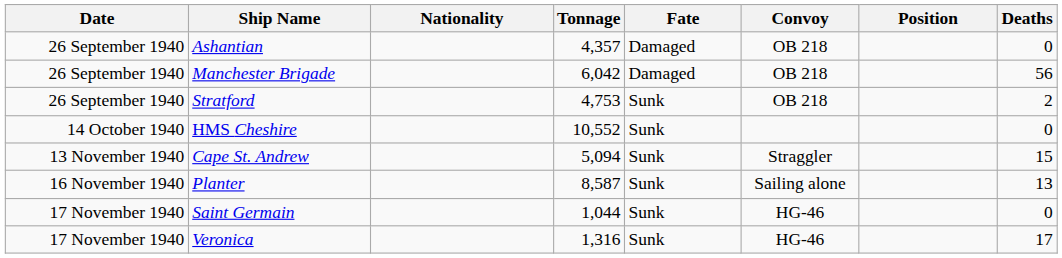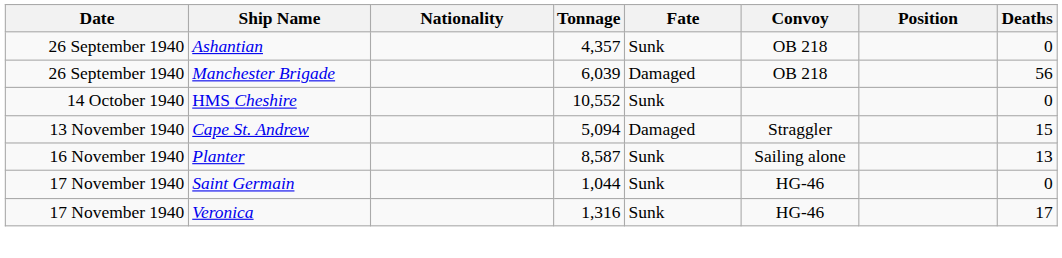 <table class="wikitable sortable" style="margin: 1em auto 1em auto;" style="margin: 1em auto 1em auto;">
 <tr>
 <th width="160px">Date</th>
 <th width="160px">Ship Name</th>
 <th width="160px">Nationality</th>
 <th width="20px">Tonnage</th>
 <th width="100px">Fate</th>
 <th width="100px">Convoy</th>
 <th width="120px">Position</th>
 <th width="20px">Deaths</th>
 </tr>
 <tr>
 <td align="right">26 September 1940</td>
 <td align="left"><a href='#'><em>Ashantian</em></a></td>
 <td align="left"></td>
 <td align="right">4,357</td>
-<td align="left">Damaged</td>
+<td align="left">Sunk</td>
 <td align="center">OB 218</td>
 <td align="right"></td>
 <td align="right">0</td>
 </tr>
 <tr>
 <td align="right">26 September 1940</td>
 <td align="left"><a href='#'><em>Manchester Brigade</em></a></td>
 <td align="left"></td>
-<td align="right">6,042</td>
+<td align="right">6,039</td>
 <td align="left">Damaged</td>
 <td align="center">OB 218</td>
 <td align="right"></td>
 <td align="right">56</td>
-</tr>
-<tr>
-<td align="right">26 September 1940</td>
-<td align="left"><a href='#'><em>Stratford</em></a></td>
-<td align="left"></td>
-<td align="right">4,753</td>
-<td align="left">Sunk</td>
-<td align="center">OB 218</td>
-<td align="right"></td>
-<td align="right">2</td>
 </tr>
 <tr>
 <td align="right">14 October 1940</td>
 <td align="left"><a href='#'>HMS <em>Cheshire</em></a></td>
 <td align="left"></td>
 <td align="right">10,552</td>
 <td align="left">Sunk</td>
 <td align="left"></td>
 <td align="right"></td>
 <td align="right">0</td>
 </tr>
 <tr>
 <td align="right">13 November 1940</td>
 <td align="left"><a href='#'><em>Cape St. Andrew</em></a></td>
 <td align="left"></td>
 <td align="right">5,094</td>
-<td align="left">Sunk</td>
+<td align="left">Damaged</td>
 <td align="center">Straggler</td>
 <td align="right"></td>
 <td align="right">15</td>
 </tr>
 <tr>
 <td align="right">16 November 1940</td>
 <td align="left"><a href='#'><em>Planter</em></a></td>
 <td align="left"></td>
 <td align="right">8,587</td>
 <td align="left">Sunk</td>
 <td align="center">Sailing alone</td>
 <td align="right"></td>
 <td align="right">13</td>
 </tr>
 <tr>
 <td align="right">17 November 1940</td>
 <td align="left"><a href='#'><em>Saint Germain</em></a></td>
 <td align="left"></td>
 <td align="right">1,044</td>
 <td align="left">Sunk</td>
 <td align="center">HG-46</td>
 <td align="right"></td>
 <td align="right">0</td>
 </tr>
 <tr>
 <td align="right">17 November 1940</td>
 <td align="left"><a href='#'><em>Veronica</em></a></td>
 <td a lign="left"></td>
 <td align="right">1,316</td>
 <td align="left">Sunk</td>
 <td align="center">HG-46</td>
 <td align="right"></td>
 <td align="right">17</td>
 </tr>
 </table>
